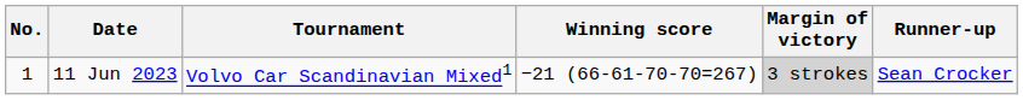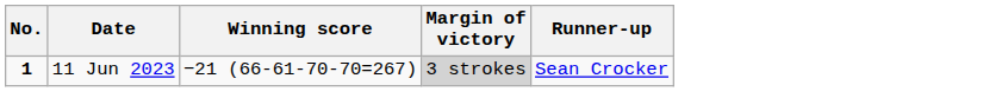 <table class="wikitable" style="font-size:95%;">
 <tr>
 <th>No.</th>
 <th>Date</th>
-<th>Tournament</th>
 <th>Winning score</th>
 <th>Margin of<br>victory</th>
 <th>Runner-up</th>
 </tr>
 <tr>
-<td align=center>1</td>
+<td align=center><strong>1</strong></td>
 <td align=right>11 Jun <a href='#'>2023</a></td>
-<td><a href='#'>Volvo Car Scandinavian Mixed</a><sup>1</sup></td>
 <td>−21 (66-61-70-70=267)</td>
 <td style="background: lightgrey;">3 strokes</td>
 <td> <a href='#'>Sean Crocker</a></td>
 </tr>
 </table>
